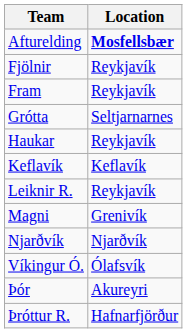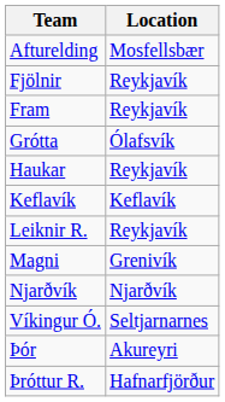 <table class="wikitable sortable">
 <tr>
 <th>Team</th>
 <th>Location</th>
 </tr>
 <tr>
 <td><a href='#'>Afturelding</a></td>
-<td><strong><a href='#'>Mosfellsbær</a></strong></td>
+<td><a href='#'>Mosfellsbær</a></td>
 </tr>
 <tr>
 <td><a href='#'>Fjölnir</a></td>
 <td><a href='#'>Reykjavík</a></td>
 </tr>
 <tr>
 <td><a href='#'>Fram</a></td>
 <td><a href='#'>Reykjavík</a></td>
 </tr>
 <tr>
 <td><a href='#'>Grótta</a></td>
-<td><a href='#'>Seltjarnarnes</a></td>
+<td><a href='#'>Ólafsvík</a></td>
 </tr>
 <tr>
 <td><a href='#'>Haukar</a></td>
 <td><a href='#'>Reykjavík</a></td>
 </tr>
 <tr>
 <td><a href='#'>Keflavík</a></td>
 <td><a href='#'>Keflavík</a></td>
 </tr>
 <tr>
 <td><a href='#'>Leiknir R.</a></td>
 <td><a href='#'>Reykjavík</a></td>
 </tr>
 <tr>
 <td><a href='#'>Magni</a></td>
 <td><a href='#'>Grenivík</a></td>
 </tr>
 <tr>
 <td><a href='#'>Njarðvík</a></td>
 <td><a href='#'>Njarðvík</a></td>
 </tr>
 <tr>
 <td><a href='#'>Víkingur Ó.</a></td>
-<td><a href='#'>Ólafsvík</a></td>
+<td><a href='#'>Seltjarnarnes</a></td>
 </tr>
 <tr>
 <td><a href='#'>Þór</a></td>
 <td><a href='#'>Akureyri</a></td>
 </tr>
 <tr>
 <td><a href='#'>Þróttur R.</a></td>
 <td><a href='#'>Hafnarfjörður</a></td>
 </tr>
 </table>
